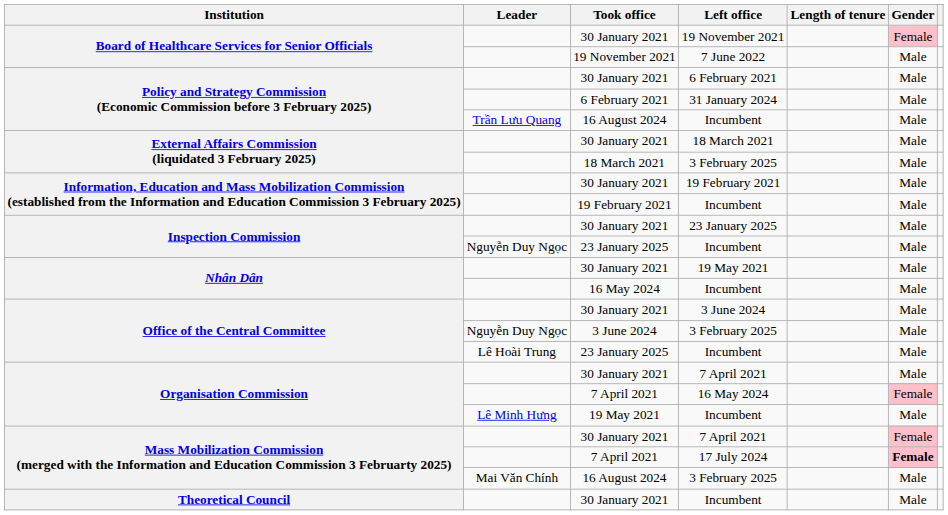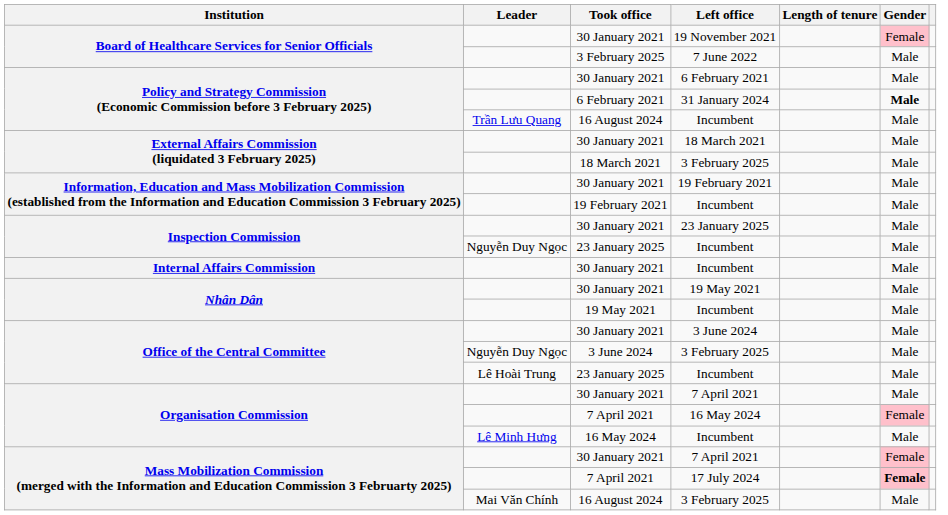 <table class="wikitable sortable plainrowheaders" style=text-align:center>
 <tr>
 <th scope="col">Institution</th>
 <th scope="col">Leader</th>
 <th scope="col">Took office</th>
 <th scope="col">Left office</th>
 <th scope="col">Length of tenure</th>
 <th scope="col">Gender</th>
 <th scope="col" class="unsortable"></th>
 </tr>
 <tr>
 <th rowspan="2" scope="row"><a href='#'>Board of Healthcare Services for Senior Officials</a></th>
 <td></td>
 <td>30 January 2021</td>
 <td>19 November 2021</td>
 <td></td>
 <td style="background: Pink">Female</td>
 <td></td>
 </tr>
 <tr>
 <td></td>
-<td>19 November 2021</td>
+<td>3 February 2025</td>
 <td>7 June 2022</td>
 <td></td>
 <td>Male</td>
 <td></td>
 </tr>
 <tr>
 <th rowspan="3" scope="row"><a href='#'>Policy and Strategy Commission</a><br>(Economic Commission before 3 February 2025)</th>
 <td></td>
 <td>30 January 2021</td>
 <td>6 February 2021</td>
 <td></td>
 <td>Male</td>
 <td></td>
 </tr>
 <tr>
 <td></td>
 <td>6 February 2021</td>
 <td>31 January 2024</td>
 <td></td>
-<td>Male</td>
+<td><strong>Male</strong></td>
 <td></td>
 </tr>
 <tr>
 <td><a href='#'>Trần Lưu Quang</a></td>
 <td>16 August 2024</td>
 <td>Incumbent</td>
 <td></td>
 <td>Male</td>
 <td></td>
 </tr>
 <tr>
 <th rowspan="2" scope="row"><a href='#'>External Affairs Commission</a><br>(liquidated 3 February 2025)</th>
 <td></td>
 <td>30 January 2021</td>
 <td>18 March 2021</td>
 <td></td>
 <td>Male</td>
 <td></td>
 </tr>
 <tr>
 <td></td>
 <td>18 March 2021</td>
 <td>3 February 2025</td>
 <td></td>
 <td>Male</td>
 <td></td>
 </tr>
 <tr>
 <th rowspan="2" scope="row"><a href='#'>Information, Education and Mass Mobilization Commission</a><br>(established from the Information and Education Commission 3 February 2025)</th>
 <td></td>
 <td>30 January 2021</td>
 <td>19 February 2021</td>
 <td></td>
 <td>Male</td>
 <td></td>
 </tr>
 <tr>
 <td></td>
 <td>19 February 2021</td>
 <td>Incumbent</td>
 <td></td>
 <td>Male</td>
 <td></td>
 </tr>
 <tr>
 <th rowspan="2" scope="row"><a href='#'>Inspection Commission</a></th>
 <td></td>
 <td>30 January 2021</td>
 <td>23 January 2025</td>
 <td></td>
 <td>Male</td>
 <td></td>
 </tr>
 <tr>
 <td>Nguyễn Duy Ngọc</td>
 <td>23 January 2025</td>
 <td>Incumbent</td>
 <td></td>
 <td>Male</td>
 <td></td>
 </tr>
 <tr>
+<th scope="row"><a href='#'>Internal Affairs Commission</a></th>
+<td></td>
+<td>30 January 2021</td>
+<td>Incumbent</td>
+<td></td>
+<td>Male</td>
+<td></td>
+</tr>
+<tr>
 <th rowspan="2" scope="row"><em><a href='#'>Nhân Dân</a></em></th>
 <td></td>
 <td>30 January 2021</td>
 <td>19 May 2021</td>
 <td></td>
 <td>Male</td>
 <td></td>
 </tr>
 <tr>
 <td></td>
-<td>16 May 2024</td>
+<td>19 May 2021</td>
 <td>Incumbent</td>
 <td></td>
 <td>Male</td>
 <td></td>
 </tr>
 <tr>
 <th rowspan="3" scope="row"><a href='#'>Office of the Central Committee</a></th>
 <td></td>
 <td>30 January 2021</td>
 <td>3 June 2024</td>
 <td></td>
 <td>Male</td>
 <td></td>
 </tr>
 <tr>
 <td>Nguyễn Duy Ngọc</td>
 <td>3 June 2024</td>
 <td>3 February 2025</td>
 <td></td>
 <td>Male</td>
 <td></td>
 </tr>
 <tr>
 <td>Lê Hoài Trung</td>
 <td>23 January 2025</td>
 <td>Incumbent</td>
 <td></td>
 <td>Male</td>
 <td></td>
 </tr>
 <tr>
 <th rowspan="3" scope="row"><a href='#'>Organisation Commission</a></th>
 <td></td>
 <td>30 January 2021</td>
 <td>7 April 2021</td>
 <td></td>
 <td>Male</td>
 <td></td>
 </tr>
 <tr>
 <td></td>
 <td>7 April 2021</td>
 <td>16 May 2024</td>
 <td></td>
 <td style="background: Pink">Female</td>
 <td></td>
 </tr>
 <tr>
 <td><a href='#'>Lê Minh Hưng</a></td>
-<td>19 May 2021</td>
+<td>16 May 2024</td>
 <td>Incumbent</td>
 <td></td>
 <td>Male</td>
 <td></td>
 </tr>
 <tr>
 <th rowspan="3" scope="row"><a href='#'>Mass Mobilization Commission</a><br>(merged with the Information and Education Commission 3 Februarty 2025)</th>
 <td></td>
 <td>30 January 2021</td>
 <td>7 April 2021</td>
 <td></td>
 <td style="background: Pink">Female</td>
 <td></td>
 </tr>
 <tr>
 <td></td>
 <td>7 April 2021</td>
 <td>17 July 2024</td>
 <td></td>
 <td style="background: Pink"><strong>Female</strong></td>
 <td></td>
 </tr>
 <tr>
 <td>Mai Văn Chính</td>
 <td>16 August 2024</td>
 <td>3 February 2025</td>
 <td></td>
 <td>Male</td>
 <td></td>
 </tr>
-<tr>
-<th scope="row"><a href='#'>Theoretical Council</a></th>
-<td></td>
-<td>30 January 2021</td>
-<td>Incumbent</td>
-<td></td>
-<td>Male</td>
-<td></td>
-</tr>
 </table>
